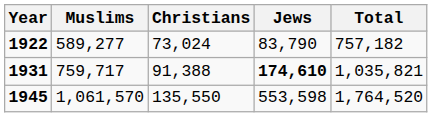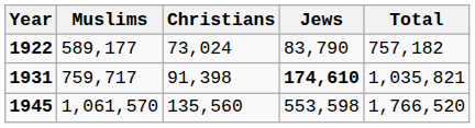 <table class="wikitable">
 <tr>
 <th><strong>Year</strong></th>
 <th><strong>Muslims</strong></th>
 <th><strong>Christians</strong></th>
 <th><strong>Jews</strong></th>
 <th><strong>Total</strong></th>
 </tr>
 <tr>
 <td><strong>1922</strong></td>
-<td>589,277</td>
+<td>589,177</td>
 <td>73,024</td>
 <td>83,790</td>
 <td>757,182</td>
 </tr>
 <tr>
 <td><strong>1931</strong></td>
 <td>759,717</td>
-<td>91,388</td>
+<td>91,398</td>
 <td><strong>174,610</strong></td>
 <td>1,035,821</td>
 </tr>
 <tr>
 <td><strong>1945</strong></td>
 <td>1,061,570</td>
-<td>135,550</td>
+<td>135,560</td>
 <td>553,598</td>
-<td>1,764,520</td>
+<td>1,766,520</td>
 </tr>
 </table>
